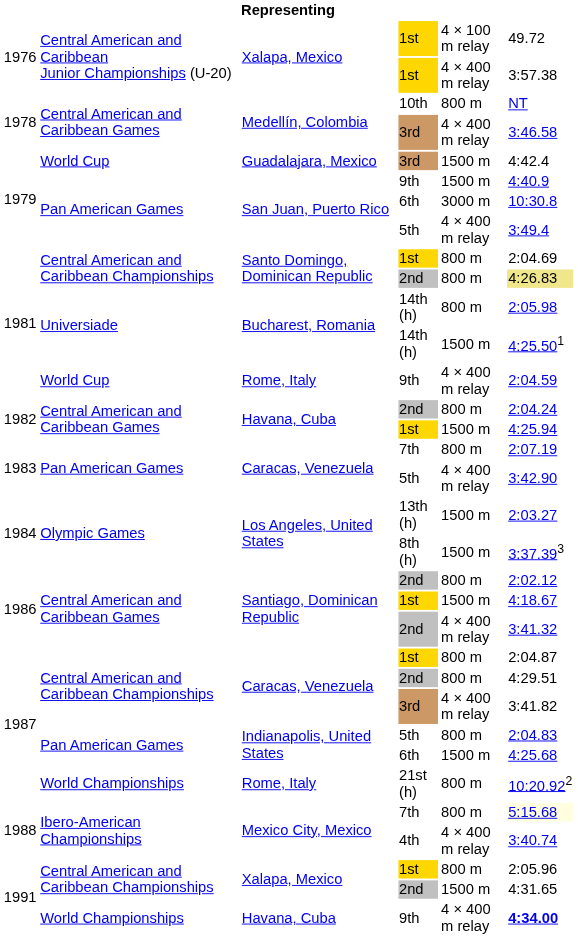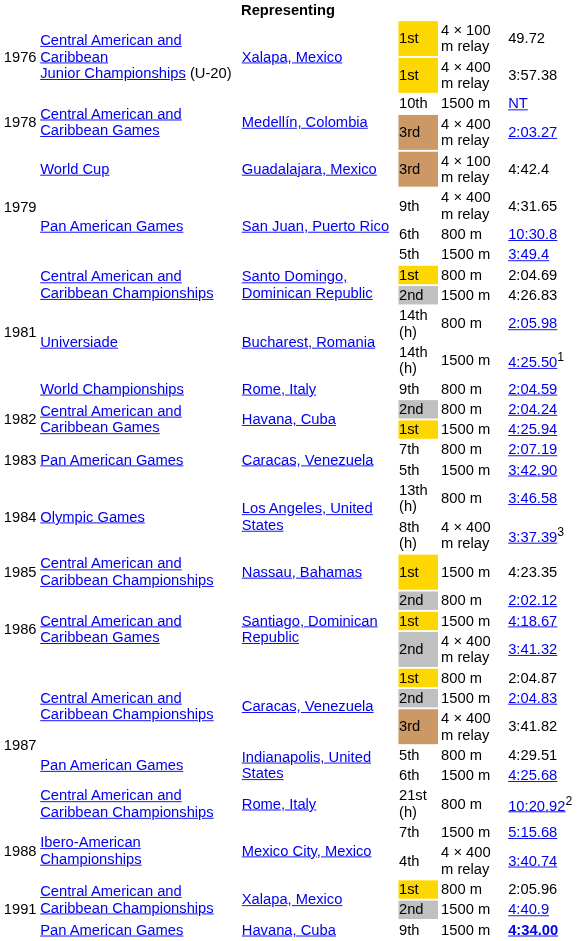 <table>
 <tr>
 <th colspan="6">Representing </th>
 </tr>
 <tr>
 <td rowspan=2>1976</td>
 <td rowspan=2><a href='#'>Central American and Caribbean<br>Junior Championships</a> (U-20)</td>
 <td rowspan=2><a href='#'>Xalapa, Mexico</a></td>
 <td bgcolor=gold>1st</td>
 <td>4 × 100 m relay</td>
 <td>49.72</td>
 </tr>
 <tr>
 <td bgcolor=gold>1st</td>
 <td>4 × 400 m relay</td>
 <td>3:57.38</td>
 </tr>
 <tr>
 <td rowspan=2>1978</td>
 <td rowspan=2><a href='#'>Central American and Caribbean Games</a></td>
 <td rowspan=2><a href='#'>Medellín, Colombia</a></td>
 <td>10th</td>
-<td>800 m</td>
+<td>1500 m</td>
 <td><a href='#'>NT</a></td>
 </tr>
 <tr>
 <td bgcolor=cc9966>3rd</td>
 <td>4 × 400 m relay</td>
-<td><a href='#'>3:46.58</a></td>
+<td><a href='#'>2:03.27</a></td>
 </tr>
 <tr>
 <td rowspan=4>1979</td>
 <td><a href='#'>World Cup</a></td>
 <td><a href='#'>Guadalajara, Mexico</a></td>
 <td bgcolor=cc9966>3rd</td>
-<td>1500 m</td>
+<td>4 × 100 m relay</td>
 <td>4:42.4</td>
 </tr>
 <tr>
 <td rowspan=3><a href='#'>Pan American Games</a></td>
 <td rowspan=3><a href='#'>San Juan, Puerto Rico</a></td>
 <td>9th</td>
-<td>1500 m</td>
-<td><a href='#'>4:40.9</a></td>
+<td>4 × 400 m relay</td>
+<td>4:31.65</td>
 </tr>
 <tr>
 <td>6th</td>
-<td>3000 m</td>
+<td>800 m</td>
 <td><a href='#'>10:30.8</a></td>
 </tr>
 <tr>
 <td>5th</td>
-<td>4 × 400 m relay</td>
+<td>1500 m</td>
 <td><a href='#'>3:49.4</a></td>
 </tr>
 <tr>
 <td rowspan=5>1981</td>
 <td rowspan=2><a href='#'>Central American and Caribbean Championships</a></td>
 <td rowspan=2><a href='#'>Santo Domingo, Dominican Republic</a></td>
 <td bgcolor=gold>1st</td>
 <td>800 m</td>
 <td>2:04.69</td>
 </tr>
 <tr>
 <td bgcolor=silver>2nd</td>
-<td>800 m</td>
-<td style="background: khaki;">4:26.83</td>
+<td>1500 m</td>
+<td>4:26.83</td>
 </tr>
 <tr>
 <td rowspan=2><a href='#'>Universiade</a></td>
 <td rowspan=2><a href='#'>Bucharest, Romania</a></td>
 <td>14th (h)</td>
 <td>800 m</td>
 <td><a href='#'>2:05.98</a></td>
 </tr>
 <tr>
 <td>14th (h)</td>
 <td>1500 m</td>
 <td><a href='#'>4:25.50</a><sup>1</sup></td>
 </tr>
 <tr>
-<td><a href='#'>World Cup</a></td>
+<td><a href='#'>World Championships</a></td>
 <td><a href='#'>Rome, Italy</a></td>
 <td>9th</td>
-<td>4 × 400 m relay</td>
+<td>800 m</td>
 <td><a href='#'>2:04.59</a></td>
 </tr>
 <tr>
 <td rowspan=2>1982</td>
 <td rowspan=2><a href='#'>Central American and Caribbean Games</a></td>
 <td rowspan=2><a href='#'>Havana, Cuba</a></td>
 <td bgcolor=silver>2nd</td>
 <td>800 m</td>
 <td><a href='#'>2:04.24</a></td>
 </tr>
 <tr>
 <td bgcolor=gold>1st</td>
 <td>1500 m</td>
 <td><a href='#'>4:25.94</a></td>
 </tr>
 <tr>
 <td rowspan=2>1983</td>
 <td rowspan=2><a href='#'>Pan American Games</a></td>
 <td rowspan=2><a href='#'>Caracas, Venezuela</a></td>
 <td>7th</td>
 <td>800 m</td>
 <td><a href='#'>2:07.19</a></td>
 </tr>
 <tr>
 <td>5th</td>
-<td>4 × 400 m relay</td>
+<td>1500 m</td>
 <td><a href='#'>3:42.90</a></td>
 </tr>
 <tr>
 <td rowspan=2>1984</td>
 <td rowspan=2><a href='#'>Olympic Games</a></td>
 <td rowspan=2><a href='#'>Los Angeles, United States</a></td>
 <td>13th (h)</td>
-<td>1500 m</td>
-<td><a href='#'>2:03.27</a></td>
+<td>800 m</td>
+<td><a href='#'>3:46.58</a></td>
 </tr>
 <tr>
 <td>8th (h)</td>
+<td>4 × 400 m relay</td>
+<td><a href='#'>3:37.39</a><sup>3</sup></td>
+</tr>
+<tr>
+<td>1985</td>
+<td><a href='#'>Central American and Caribbean Championships</a></td>
+<td><a href='#'>Nassau, Bahamas</a></td>
+<td bgcolor=gold>1st</td>
 <td>1500 m</td>
-<td><a href='#'>3:37.39</a><sup>3</sup></td>
+<td>4:23.35</td>
 </tr>
 <tr>
 <td rowspan=3>1986</td>
 <td rowspan=3><a href='#'>Central American and Caribbean Games</a></td>
 <td rowspan=3><a href='#'>Santiago, Dominican Republic</a></td>
 <td bgcolor=silver>2nd</td>
 <td>800 m</td>
 <td><a href='#'>2:02.12</a></td>
 </tr>
 <tr>
 <td bgcolor=gold>1st</td>
 <td>1500 m</td>
 <td><a href='#'>4:18.67</a></td>
 </tr>
 <tr>
 <td bgcolor=silver>2nd</td>
 <td>4 × 400 m relay</td>
 <td><a href='#'>3:41.32</a></td>
 </tr>
 <tr>
 <td rowspan=6>1987</td>
 <td rowspan=3><a href='#'>Central American and Caribbean Championships</a></td>
 <td rowspan=3><a href='#'>Caracas, Venezuela</a></td>
 <td bgcolor=gold>1st</td>
 <td>800 m</td>
 <td>2:04.87</td>
 </tr>
 <tr>
 <td bgcolor=silver>2nd</td>
-<td>800 m</td>
-<td>4:29.51</td>
+<td>1500 m</td>
+<td><a href='#'>2:04.83</a></td>
 </tr>
 <tr>
 <td bgcolor=cc9966>3rd</td>
 <td>4 × 400 m relay</td>
 <td>3:41.82</td>
 </tr>
 <tr>
 <td rowspan=2><a href='#'>Pan American Games</a></td>
 <td rowspan=2><a href='#'>Indianapolis, United States</a></td>
 <td>5th</td>
 <td>800 m</td>
-<td><a href='#'>2:04.83</a></td>
+<td>4:29.51</td>
 </tr>
 <tr>
 <td>6th</td>
 <td>1500 m</td>
 <td><a href='#'>4:25.68</a></td>
 </tr>
 <tr>
-<td><a href='#'>World Championships</a></td>
+<td><a href='#'>Central American and Caribbean Championships</a></td>
 <td><a href='#'>Rome, Italy</a></td>
 <td>21st (h)</td>
 <td>800 m</td>
 <td><a href='#'>10:20.92</a><sup>2</sup></td>
 </tr>
 <tr>
 <td rowspan=2>1988</td>
 <td rowspan=2><a href='#'>Ibero-American Championships</a></td>
 <td rowspan=2><a href='#'>Mexico City, Mexico</a></td>
 <td>7th</td>
-<td>800 m</td>
-<td style="background: lightyellow;"><a href='#'>5:15.68</a></td>
+<td>1500 m</td>
+<td><a href='#'>5:15.68</a></td>
 </tr>
 <tr>
 <td>4th</td>
 <td>4 × 400 m relay</td>
 <td><a href='#'>3:40.74</a></td>
 </tr>
 <tr>
 <td rowspan=3>1991</td>
 <td rowspan=2><a href='#'>Central American and Caribbean Championships</a></td>
 <td rowspan=2><a href='#'>Xalapa, Mexico</a></td>
 <td bgcolor=gold>1st</td>
 <td>800 m</td>
 <td>2:05.96</td>
 </tr>
 <tr>
 <td bgcolor=silver>2nd</td>
 <td>1500 m</td>
-<td>4:31.65</td>
+<td><a href='#'>4:40.9</a></td>
 </tr>
 <tr>
-<td><a href='#'>World Championships</a></td>
+<td><a href='#'>Pan American Games</a></td>
 <td><a href='#'>Havana, Cuba</a></td>
 <td>9th</td>
-<td>4 × 400 m relay</td>
+<td>1500 m</td>
 <td><strong><a href='#'>4:34.00</a></strong></td>
 </tr>
 </table>
